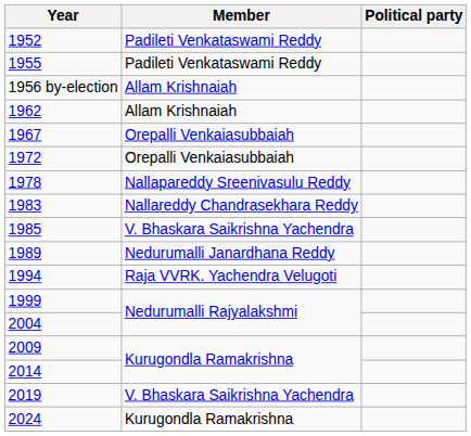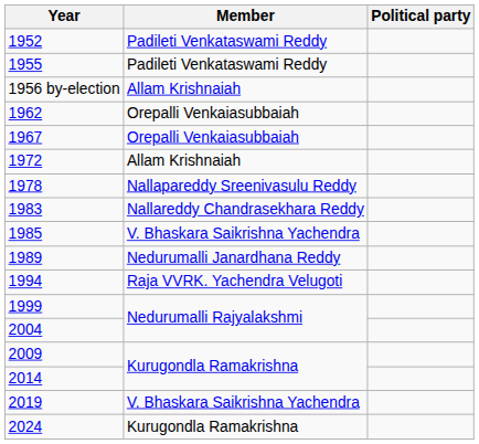 <table class="wikitable sortable">
 <tr>
 <th>Year</th>
 <th>Member</th>
 <th colspan="2">Political party</th>
 </tr>
 <tr>
 <td><a href='#'>1952</a></td>
 <td><a href='#'>Padileti Venkataswami Reddy</a></td>
 <td></td>
 </tr>
 <tr>
 <td><a href='#'>1955</a></td>
 <td>Padileti Venkataswami Reddy</td>
 <td></td>
 </tr>
 <tr>
 <td>1956 by-election</td>
 <td><a href='#'>Allam Krishnaiah</a></td>
 <td></td>
 </tr>
 <tr>
 <td><a href='#'>1962</a></td>
-<td>Allam Krishnaiah</td>
+<td>Orepalli Venkaiasubbaiah</td>
 </tr>
 <tr>
 <td><a href='#'>1967</a></td>
 <td><a href='#'>Orepalli Venkaiasubbaiah</a></td>
 <td></td>
 </tr>
 <tr>
 <td><a href='#'>1972</a></td>
-<td>Orepalli Venkaiasubbaiah</td>
+<td>Allam Krishnaiah</td>
 <td></td>
 </tr>
 <tr>
 <td><a href='#'>1978</a></td>
 <td><a href='#'>Nallapareddy Sreenivasulu Reddy</a></td>
 </tr>
 <tr>
 <td><a href='#'>1983</a></td>
 <td><a href='#'>Nallareddy Chandrasekhara Reddy</a></td>
 <td></td>
 </tr>
 <tr>
 <td><a href='#'>1985</a></td>
 <td><a href='#'>V. Bhaskara Saikrishna Yachendra</a></td>
 </tr>
 <tr>
 <td><a href='#'>1989</a></td>
 <td><a href='#'>Nedurumalli Janardhana Reddy</a></td>
 <td></td>
 </tr>
 <tr>
 <td><a href='#'>1994</a></td>
 <td><a href='#'>Raja VVRK. Yachendra Velugoti</a></td>
 <td></td>
 </tr>
 <tr>
 <td><a href='#'>1999</a></td>
 <td rowspan=2><a href='#'>Nedurumalli Rajyalakshmi</a></td>
 <td></td>
 </tr>
 <tr>
 <td><a href='#'>2004</a></td>
 </tr>
 <tr>
 <td><a href='#'>2009</a></td>
 <td rowspan=2><a href='#'>Kurugondla Ramakrishna</a></td>
 <td></td>
 </tr>
 <tr>
 <td><a href='#'>2014</a></td>
 <td></td>
 </tr>
 <tr>
 <td><a href='#'>2019</a></td>
 <td><a href='#'>V. Bhaskara Saikrishna Yachendra</a></td>
 <td></td>
 </tr>
 <tr>
 <td><a href='#'>2024</a></td>
 <td>Kurugondla Ramakrishna</td>
 <td></td>
 </tr>
 </table>
